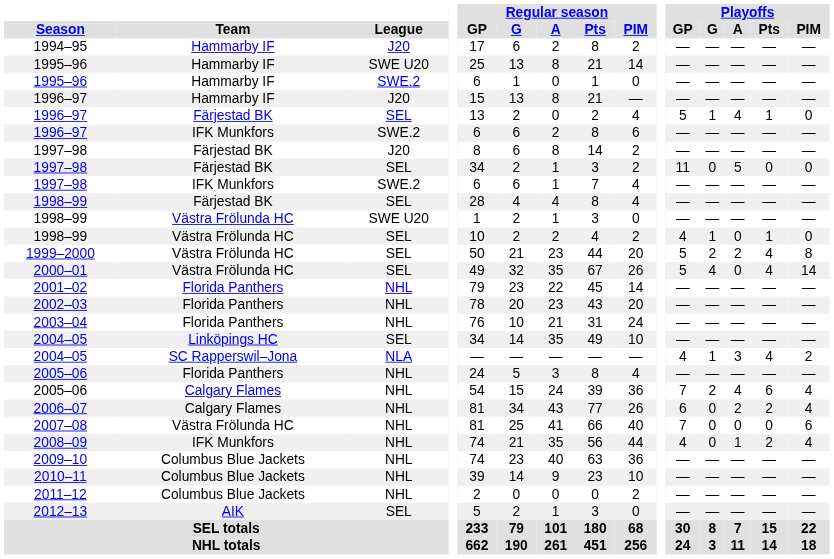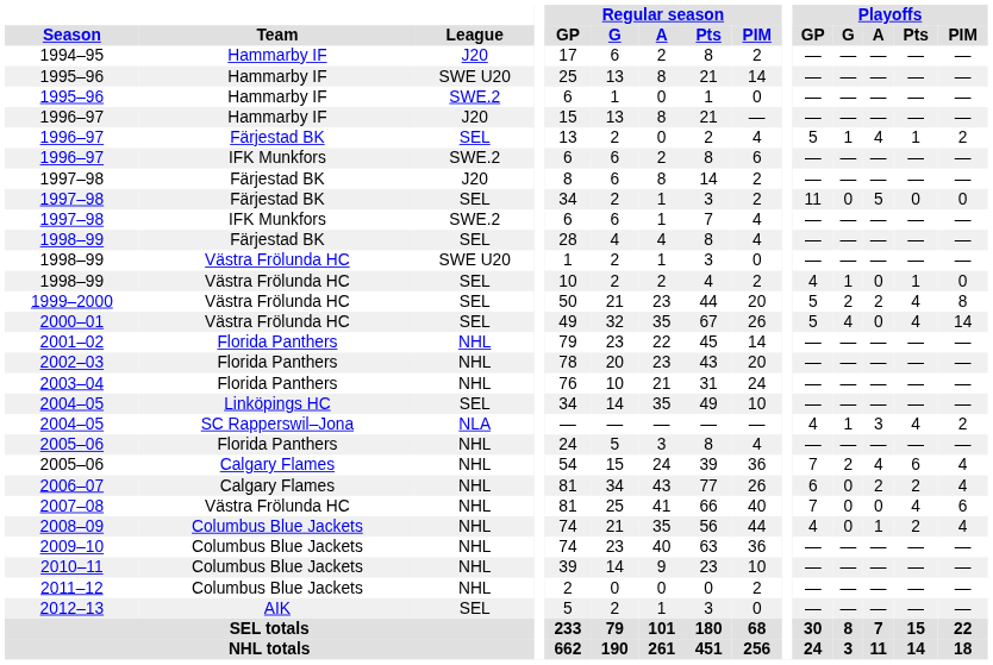 <table border="0" cellpadding="1" cellspacing="0" style="text-align:center; width:60em">
 <tr bgcolor="#e0e0e0">
 <th colspan="3" bgcolor="#ffffff"> </th>
 <th rowspan="99" bgcolor="#ffffff"> </th>
 <th colspan="5"><a href='#'>Regular season</a></th>
 <th rowspan="99" bgcolor="#ffffff"> </th>
 <th colspan="5"><a href='#'>Playoffs</a></th>
 </tr>
 <tr bgcolor="#e0e0e0">
 <th><a href='#'>Season</a></th>
 <th>Team</th>
 <th>League</th>
 <th>GP</th>
 <th><a href='#'>G</a></th>
 <th><a href='#'>A</a></th>
 <th><a href='#'>Pts</a></th>
 <th><a href='#'>PIM</a></th>
 <th>GP</th>
 <th>G</th>
 <th>A</th>
 <th>Pts</th>
 <th>PIM</th>
 </tr>
 <tr>
 <td>1994–95</td>
 <td><a href='#'>Hammarby IF</a></td>
 <td><a href='#'>J20</a></td>
 <td>17</td>
 <td>6</td>
 <td>2</td>
 <td>8</td>
 <td>2</td>
 <td>—</td>
 <td>—</td>
 <td>—</td>
 <td>—</td>
 <td>—</td>
 </tr>
 <tr bgcolor="#f0f0f0">
 <td>1995–96</td>
 <td>Hammarby IF</td>
 <td>SWE U20</td>
 <td>25</td>
 <td>13</td>
 <td>8</td>
 <td>21</td>
 <td>14</td>
 <td>—</td>
 <td>—</td>
 <td>—</td>
 <td>—</td>
 <td>—</td>
 </tr>
 <tr>
 <td><a href='#'>1995–96</a></td>
 <td>Hammarby IF</td>
 <td><a href='#'>SWE.2</a></td>
 <td>6</td>
 <td>1</td>
 <td>0</td>
 <td>1</td>
 <td>0</td>
 <td>—</td>
 <td>—</td>
 <td>—</td>
 <td>—</td>
 <td>—</td>
 </tr>
 <tr bgcolor="#f0f0f0">
 <td>1996–97</td>
 <td>Hammarby IF</td>
 <td>J20</td>
 <td>15</td>
 <td>13</td>
 <td>8</td>
 <td>21</td>
 <td>—</td>
 <td>—</td>
 <td>—</td>
 <td>—</td>
 <td>—</td>
 <td>—</td>
 </tr>
 <tr>
 <td><a href='#'>1996–97</a></td>
 <td><a href='#'>Färjestad BK</a></td>
 <td><a href='#'>SEL</a></td>
 <td>13</td>
 <td>2</td>
 <td>0</td>
 <td>2</td>
 <td>4</td>
 <td>5</td>
 <td>1</td>
 <td>4</td>
 <td>1</td>
-<td>0</td>
+<td>2</td>
 </tr>
 <tr bgcolor="#f0f0f0">
 <td><a href='#'>1996–97</a></td>
 <td>IFK Munkfors</td>
 <td>SWE.2</td>
 <td>6</td>
 <td>6</td>
 <td>2</td>
 <td>8</td>
 <td>6</td>
 <td>—</td>
 <td>—</td>
 <td>—</td>
 <td>—</td>
 <td>—</td>
 </tr>
 <tr>
 <td>1997–98</td>
 <td>Färjestad BK</td>
 <td>J20</td>
 <td>8</td>
 <td>6</td>
 <td>8</td>
 <td>14</td>
 <td>2</td>
 <td>—</td>
 <td>—</td>
 <td>—</td>
 <td>—</td>
 <td>—</td>
 </tr>
 <tr bgcolor="#f0f0f0">
 <td><a href='#'>1997–98</a></td>
 <td>Färjestad BK</td>
 <td>SEL</td>
 <td>34</td>
 <td>2</td>
 <td>1</td>
 <td>3</td>
 <td>2</td>
 <td>11</td>
 <td>0</td>
 <td>5</td>
 <td>0</td>
 <td>0</td>
 </tr>
 <tr>
 <td><a href='#'>1997–98</a></td>
 <td>IFK Munkfors</td>
 <td>SWE.2</td>
 <td>6</td>
 <td>6</td>
 <td>1</td>
 <td>7</td>
 <td>4</td>
 <td>—</td>
 <td>—</td>
 <td>—</td>
 <td>—</td>
 <td>—</td>
 </tr>
 <tr bgcolor="#f0f0f0">
 <td><a href='#'>1998–99</a></td>
 <td>Färjestad BK</td>
 <td>SEL</td>
 <td>28</td>
 <td>4</td>
 <td>4</td>
 <td>8</td>
 <td>4</td>
 <td>—</td>
 <td>—</td>
 <td>—</td>
 <td>—</td>
 <td>—</td>
 </tr>
 <tr>
 <td>1998–99</td>
 <td><a href='#'>Västra Frölunda HC</a></td>
 <td>SWE U20</td>
 <td>1</td>
 <td>2</td>
 <td>1</td>
 <td>3</td>
 <td>0</td>
 <td>—</td>
 <td>—</td>
 <td>—</td>
 <td>—</td>
 <td>—</td>
 </tr>
 <tr bgcolor="#f0f0f0">
 <td>1998–99</td>
 <td>Västra Frölunda HC</td>
 <td>SEL</td>
 <td>10</td>
 <td>2</td>
 <td>2</td>
 <td>4</td>
 <td>2</td>
 <td>4</td>
 <td>1</td>
 <td>0</td>
 <td>1</td>
 <td>0</td>
 </tr>
 <tr>
 <td><a href='#'>1999–2000</a></td>
 <td>Västra Frölunda HC</td>
 <td>SEL</td>
 <td>50</td>
 <td>21</td>
 <td>23</td>
 <td>44</td>
 <td>20</td>
 <td>5</td>
 <td>2</td>
 <td>2</td>
 <td>4</td>
 <td>8</td>
 </tr>
 <tr bgcolor="#f0f0f0">
 <td><a href='#'>2000–01</a></td>
 <td>Västra Frölunda HC</td>
 <td>SEL</td>
 <td>49</td>
 <td>32</td>
 <td>35</td>
 <td>67</td>
 <td>26</td>
 <td>5</td>
 <td>4</td>
 <td>0</td>
 <td>4</td>
 <td>14</td>
 </tr>
 <tr>
 <td><a href='#'>2001–02</a></td>
 <td><a href='#'>Florida Panthers</a></td>
 <td><a href='#'>NHL</a></td>
 <td>79</td>
 <td>23</td>
 <td>22</td>
 <td>45</td>
 <td>14</td>
 <td>—</td>
 <td>—</td>
 <td>—</td>
 <td>—</td>
 <td>—</td>
 </tr>
 <tr bgcolor="#f0f0f0">
 <td><a href='#'>2002–03</a></td>
 <td>Florida Panthers</td>
 <td>NHL</td>
 <td>78</td>
 <td>20</td>
 <td>23</td>
 <td>43</td>
 <td>20</td>
 <td>—</td>
 <td>—</td>
 <td>—</td>
 <td>—</td>
 <td>—</td>
 </tr>
 <tr>
 <td><a href='#'>2003–04</a></td>
 <td>Florida Panthers</td>
 <td>NHL</td>
 <td>76</td>
 <td>10</td>
 <td>21</td>
 <td>31</td>
 <td>24</td>
 <td>—</td>
 <td>—</td>
 <td>—</td>
 <td>—</td>
 <td>—</td>
 </tr>
 <tr bgcolor="#f0f0f0">
 <td><a href='#'>2004–05</a></td>
 <td><a href='#'>Linköpings HC</a></td>
 <td>SEL</td>
 <td>34</td>
 <td>14</td>
 <td>35</td>
 <td>49</td>
 <td>10</td>
 <td>—</td>
 <td>—</td>
 <td>—</td>
 <td>—</td>
 <td>—</td>
 </tr>
 <tr>
 <td><a href='#'>2004–05</a></td>
 <td><a href='#'>SC Rapperswil–Jona</a></td>
 <td><a href='#'>NLA</a></td>
 <td>—</td>
 <td>—</td>
 <td>—</td>
 <td>—</td>
 <td>—</td>
 <td>4</td>
 <td>1</td>
 <td>3</td>
 <td>4</td>
 <td>2</td>
 </tr>
 <tr bgcolor="#f0f0f0">
 <td><a href='#'>2005–06</a></td>
 <td>Florida Panthers</td>
 <td>NHL</td>
 <td>24</td>
 <td>5</td>
 <td>3</td>
 <td>8</td>
 <td>4</td>
 <td>—</td>
 <td>—</td>
 <td>—</td>
 <td>—</td>
 <td>—</td>
 </tr>
 <tr>
 <td>2005–06</td>
 <td><a href='#'>Calgary Flames</a></td>
 <td>NHL</td>
 <td>54</td>
 <td>15</td>
 <td>24</td>
 <td>39</td>
 <td>36</td>
 <td>7</td>
 <td>2</td>
 <td>4</td>
 <td>6</td>
 <td>4</td>
 </tr>
 <tr bgcolor="#f0f0f0">
 <td><a href='#'>2006–07</a></td>
 <td>Calgary Flames</td>
 <td>NHL</td>
 <td>81</td>
 <td>34</td>
 <td>43</td>
 <td>77</td>
 <td>26</td>
 <td>6</td>
 <td>0</td>
 <td>2</td>
 <td>2</td>
 <td>4</td>
 </tr>
 <tr>
 <td><a href='#'>2007–08</a></td>
 <td>Västra Frölunda HC</td>
 <td>NHL</td>
 <td>81</td>
 <td>25</td>
 <td>41</td>
 <td>66</td>
 <td>40</td>
 <td>7</td>
 <td>0</td>
 <td>0</td>
-<td>0</td>
+<td>4</td>
 <td>6</td>
 </tr>
 <tr bgcolor="#f0f0f0">
 <td><a href='#'>2008–09</a></td>
-<td>IFK Munkfors</td>
+<td><a href='#'>Columbus Blue Jackets</a></td>
 <td>NHL</td>
 <td>74</td>
 <td>21</td>
 <td>35</td>
 <td>56</td>
 <td>44</td>
 <td>4</td>
 <td>0</td>
 <td>1</td>
 <td>2</td>
 <td>4</td>
 </tr>
 <tr>
 <td><a href='#'>2009–10</a></td>
 <td>Columbus Blue Jackets</td>
 <td>NHL</td>
 <td>74</td>
 <td>23</td>
 <td>40</td>
 <td>63</td>
 <td>36</td>
 <td>—</td>
 <td>—</td>
 <td>—</td>
 <td>—</td>
 <td>—</td>
 </tr>
 <tr bgcolor="#f0f0f0">
 <td><a href='#'>2010–11</a></td>
 <td>Columbus Blue Jackets</td>
 <td>NHL</td>
 <td>39</td>
 <td>14</td>
 <td>9</td>
 <td>23</td>
 <td>10</td>
 <td>—</td>
 <td>—</td>
 <td>—</td>
 <td>—</td>
 <td>—</td>
 </tr>
 <tr>
 <td><a href='#'>2011–12</a></td>
 <td>Columbus Blue Jackets</td>
 <td>NHL</td>
 <td>2</td>
 <td>0</td>
 <td>0</td>
 <td>0</td>
 <td>2</td>
 <td>—</td>
 <td>—</td>
 <td>—</td>
 <td>—</td>
 <td>—</td>
 </tr>
 <tr bgcolor="#f0f0f0">
 <td><a href='#'>2012–13</a></td>
 <td><a href='#'>AIK</a></td>
 <td>SEL</td>
 <td>5</td>
 <td>2</td>
 <td>1</td>
 <td>3</td>
 <td>0</td>
 <td>—</td>
 <td>—</td>
 <td>—</td>
 <td>—</td>
 <td>—</td>
 </tr>
 <tr bgcolor="#e0e0e0">
 <th colspan="3">SEL totals</th>
 <th>233</th>
 <th>79</th>
 <th>101</th>
 <th>180</th>
 <th>68</th>
 <th>30</th>
 <th>8</th>
 <th>7</th>
 <th>15</th>
 <th>22</th>
 </tr>
 <tr bgcolor="#e0e0e0">
 <th colspan="3">NHL totals</th>
 <th>662</th>
 <th>190</th>
 <th>261</th>
 <th>451</th>
 <th>256</th>
 <th>24</th>
 <th>3</th>
 <th>11</th>
 <th>14</th>
 <th>18</th>
 </tr>
 </table>
